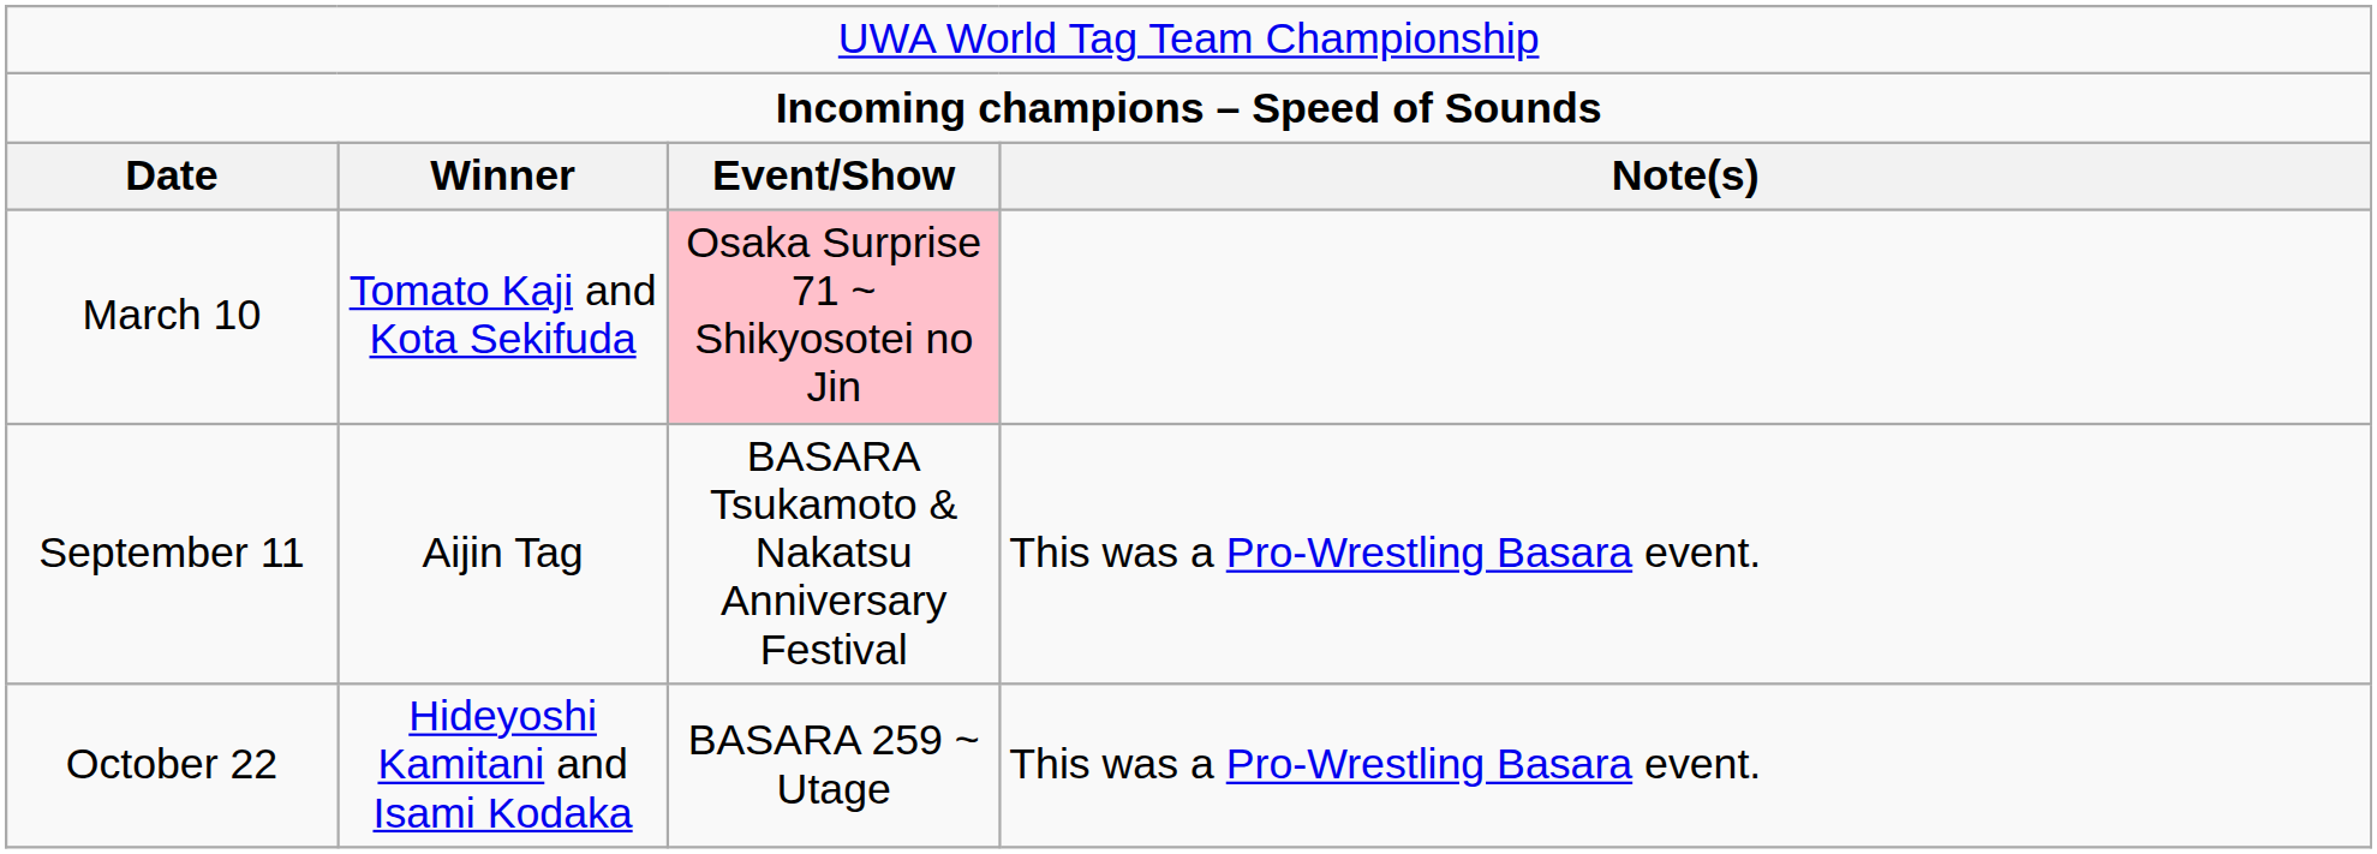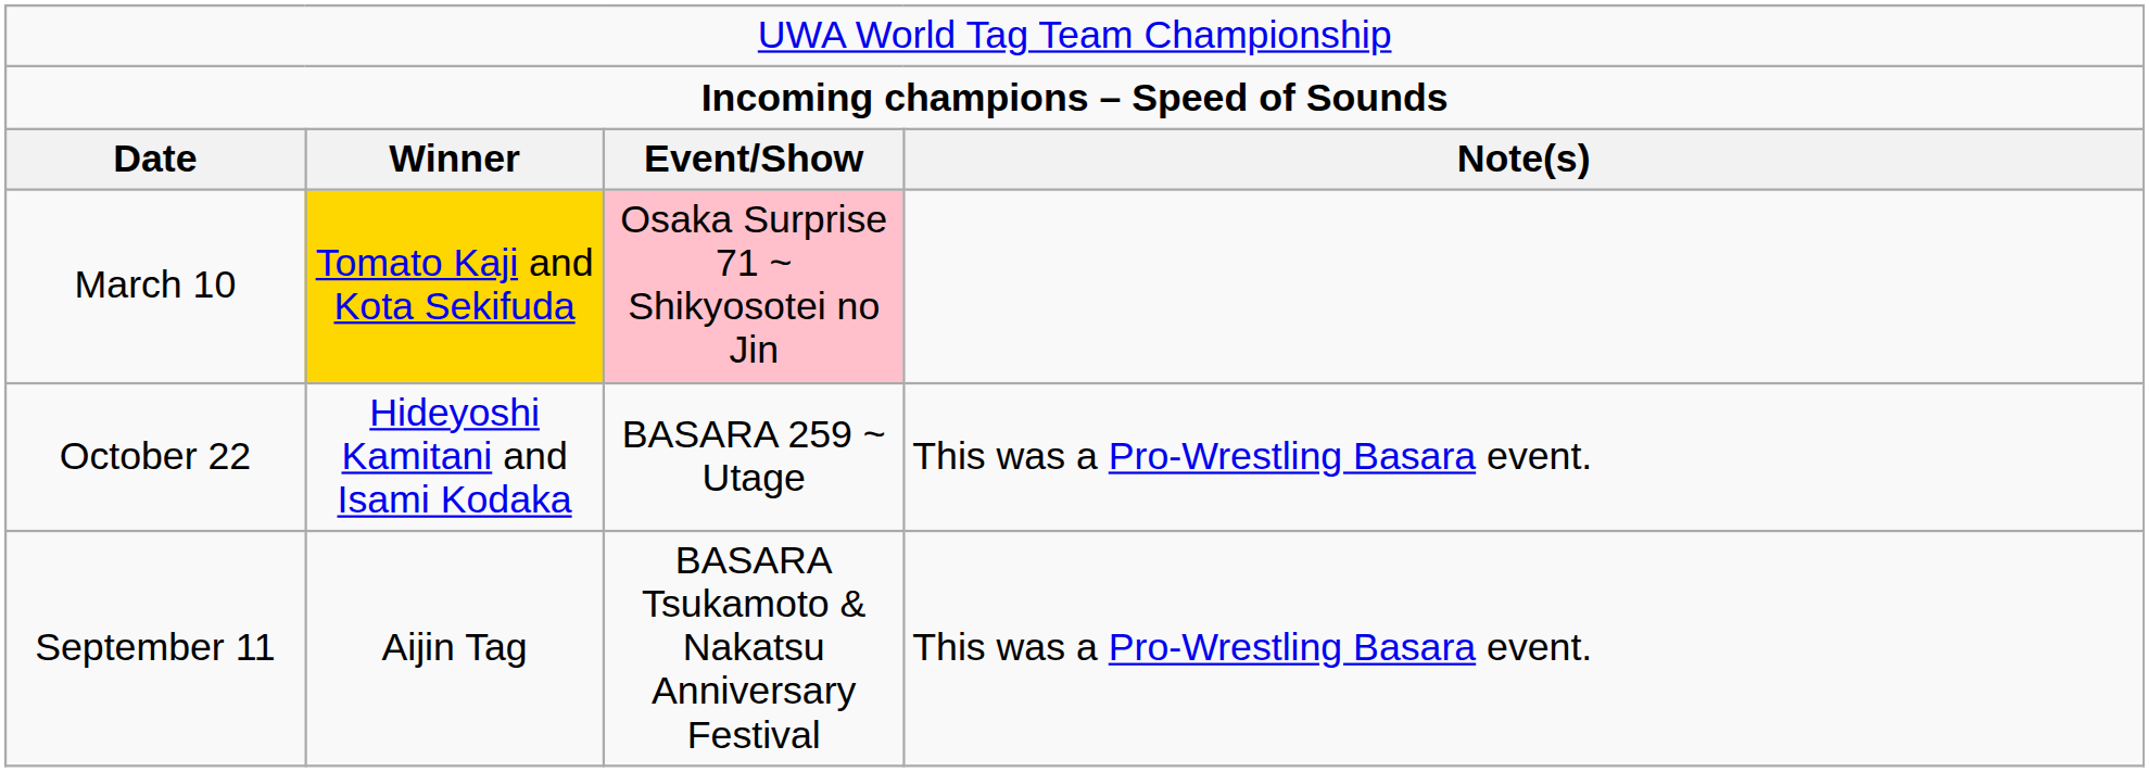 <table class="wikitable" style="text-align:center; width:100%;">
 <tr>
 <td colspan="4" style="text-align: center;"><a href='#'>UWA World Tag Team Championship</a></td>
 </tr>
 <tr>
 <td colspan="4" style="text-align: center;"><strong>Incoming champions – Speed of Sounds </strong></td>
 </tr>
 <tr>
 <th width=14%>Date</th>
 <th width=14%>Winner</th>
 <th width=14%>Event/Show</th>
 <th width=58%>Note(s)</th>
 </tr>
 <tr>
 <td>March 10</td>
-<td><a href='#'>Tomato Kaji</a> and <a href='#'>Kota Sekifuda</a></td>
+<td style="background: gold;"><a href='#'>Tomato Kaji</a> and <a href='#'>Kota Sekifuda</a></td>
 <td style="background: pink;">Osaka Surprise 71 ~ Shikyosotei no Jin</td>
 <td></td>
+</tr>
+<tr>
+<td>October 22</td>
+<td><a href='#'>Hideyoshi Kamitani</a> and <a href='#'>Isami Kodaka</a></td>
+<td>BASARA 259 ~ Utage</td>
+<td align=left>This was a <a href='#'>Pro-Wrestling Basara</a> event.</td>
 </tr>
 <tr>
 <td>September 11</td>
 <td>Aijin Tag<br></td>
 <td>BASARA Tsukamoto & Nakatsu Anniversary Festival</td>
 <td align=left>This was a <a href='#'>Pro-Wrestling Basara</a> event.</td>
 </tr>
-<tr>
-<td>October 22</td>
-<td><a href='#'>Hideyoshi Kamitani</a> and <a href='#'>Isami Kodaka</a></td>
-<td>BASARA 259 ~ Utage</td>
-<td align=left>This was a <a href='#'>Pro-Wrestling Basara</a> event.</td>
-</tr>
 </table>
